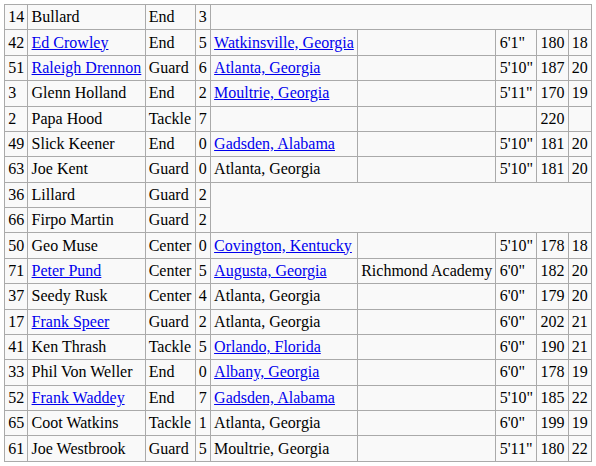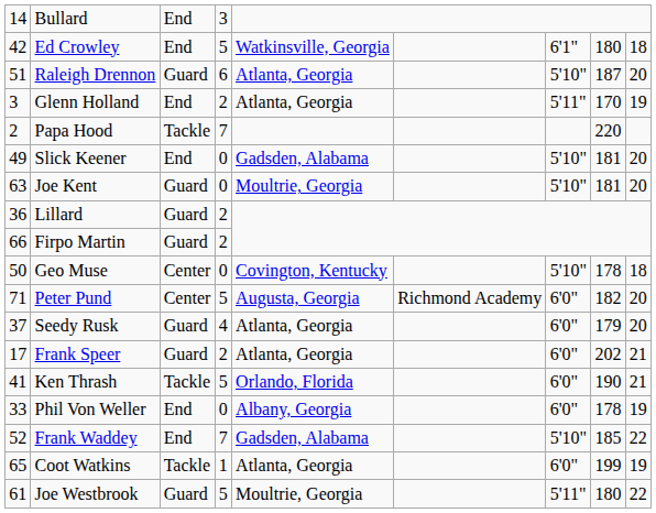 <table class="wikitable">
 <tr>
 </tr>
 <tr>
 <td>14</td>
 <td>Bullard</td>
 <td>End</td>
 <td>3</td>
 </tr>
 <tr>
 <td>42</td>
 <td><a href='#'>Ed Crowley</a></td>
 <td>End</td>
 <td>5</td>
 <td><a href='#'>Watkinsville, Georgia</a></td>
 <td></td>
 <td>6'1"</td>
 <td>180</td>
 <td>18</td>
 </tr>
 <tr>
 <td>51</td>
 <td><a href='#'>Raleigh Drennon</a></td>
 <td>Guard</td>
 <td>6</td>
 <td><a href='#'>Atlanta, Georgia</a></td>
 <td></td>
 <td>5'10"</td>
 <td>187</td>
 <td>20</td>
 </tr>
 <tr>
 <td>3</td>
 <td>Glenn Holland</td>
 <td>End</td>
 <td>2</td>
-<td><a href='#'>Moultrie, Georgia</a></td>
+<td>Atlanta,  Georgia</td>
 <td></td>
 <td>5'11"</td>
 <td>170</td>
 <td>19</td>
 </tr>
 <tr>
 <td>2</td>
 <td>Papa Hood</td>
 <td>Tackle</td>
 <td>7</td>
 <td></td>
 <td></td>
 <td></td>
 <td>220</td>
 </tr>
 <tr>
 <td>49</td>
 <td>Slick Keener</td>
 <td>End</td>
 <td>0</td>
 <td><a href='#'>Gadsden, Alabama</a></td>
 <td></td>
 <td>5'10"</td>
 <td>181</td>
 <td>20</td>
 </tr>
 <tr>
 <td>63</td>
 <td>Joe Kent</td>
 <td>Guard</td>
 <td>0</td>
-<td>Atlanta,  Georgia</td>
+<td><a href='#'>Moultrie, Georgia</a></td>
 <td></td>
 <td>5'10"</td>
 <td>181</td>
 <td>20</td>
 </tr>
 <tr>
 <td>36</td>
 <td>Lillard</td>
 <td>Guard</td>
 <td>2</td>
 </tr>
 <tr>
 </tr>
 <tr>
 <td>66</td>
 <td>Firpo Martin</td>
 <td>Guard</td>
 <td>2</td>
 </tr>
 <tr>
 <td>50</td>
 <td>Geo Muse</td>
 <td>Center</td>
 <td>0</td>
 <td><a href='#'>Covington, Kentucky</a></td>
 <td></td>
 <td>5'10"</td>
 <td>178</td>
 <td>18</td>
 </tr>
 <tr>
 <td>71</td>
 <td><a href='#'>Peter Pund</a></td>
 <td>Center</td>
 <td>5</td>
 <td><a href='#'>Augusta, Georgia</a></td>
 <td>Richmond Academy</td>
 <td>6'0"</td>
 <td>182</td>
 <td>20</td>
 </tr>
 <tr>
 <td>37</td>
 <td>Seedy Rusk</td>
-<td>Center</td>
+<td>Guard</td>
 <td>4</td>
 <td>Atlanta, Georgia</td>
 <td></td>
 <td>6'0"</td>
 <td>179</td>
 <td>20</td>
 </tr>
 <tr>
 <td>17</td>
 <td><a href='#'>Frank Speer</a></td>
 <td>Guard</td>
 <td>2</td>
 <td>Atlanta, Georgia</td>
 <td></td>
 <td>6'0"</td>
 <td>202</td>
 <td>21</td>
 </tr>
 <tr>
 <td>41</td>
 <td>Ken Thrash</td>
 <td>Tackle</td>
 <td>5</td>
 <td><a href='#'>Orlando, Florida</a></td>
 <td></td>
 <td>6'0"</td>
 <td>190</td>
 <td>21</td>
 </tr>
 <tr>
 <td>33</td>
 <td>Phil Von Weller</td>
 <td>End</td>
 <td>0</td>
 <td><a href='#'>Albany, Georgia</a></td>
 <td></td>
 <td>6'0"</td>
 <td>178</td>
 <td>19</td>
 </tr>
 <tr>
 <td>52</td>
 <td><a href='#'>Frank Waddey</a></td>
 <td>End</td>
 <td>7</td>
 <td><a href='#'>Gadsden, Alabama</a></td>
 <td></td>
 <td>5'10"</td>
 <td>185</td>
 <td>22</td>
 </tr>
 <tr>
 <td>65</td>
 <td>Coot Watkins</td>
 <td>Tackle</td>
 <td>1</td>
 <td>Atlanta, Georgia</td>
 <td></td>
 <td>6'0"</td>
 <td>199</td>
 <td>19</td>
 </tr>
 <tr>
 <td>61</td>
 <td>Joe Westbrook</td>
 <td>Guard</td>
 <td>5</td>
 <td>Moultrie, Georgia</td>
 <td></td>
 <td>5'11"</td>
 <td>180</td>
 <td>22</td>
 </tr>
 <tr>
 </tr>
 </table>
